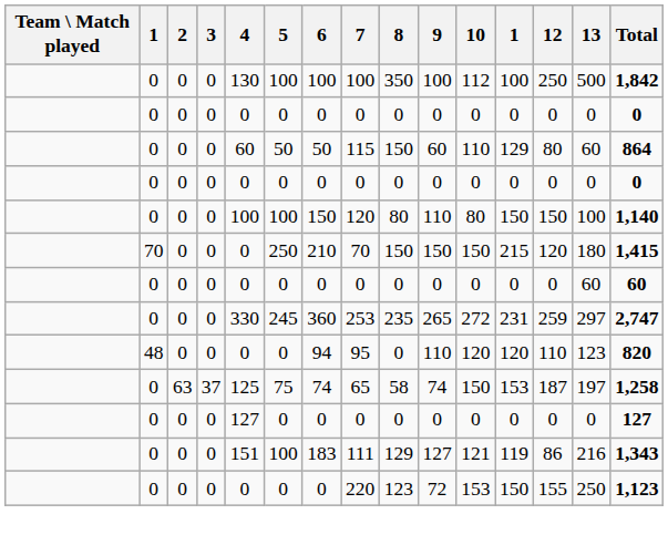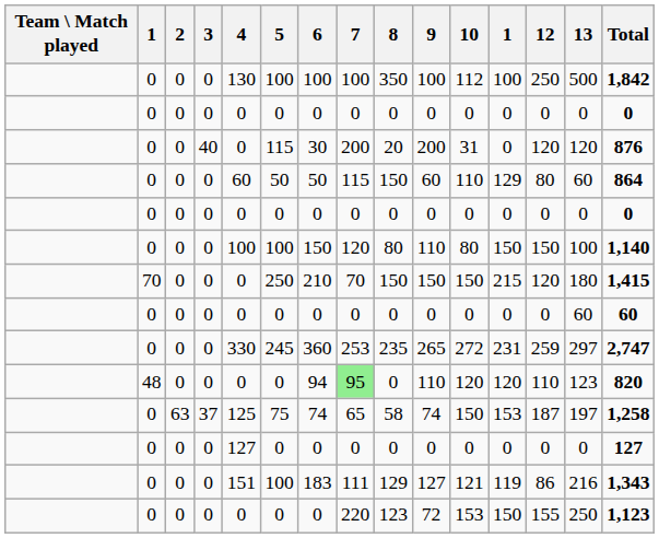 <table class="wikitable sortable" style="font-size: 74%; text-align:center;">
 <tr>
 <th style="width:76px;">Team \ Match played</th>
 <th align=center>1</th>
 <th align=center>2</th>
 <th align=center>3</th>
 <th align=center>4</th>
 <th align=center>5</th>
 <th align=center>6</th>
 <th align=center>7</th>
 <th align=center>8</th>
 <th align=center>9</th>
 <th align=center>10</th>
 <th align=center>1</th>
 <th align=center>12</th>
 <th align=center>13</th>
 <th align=center>Total</th>
 </tr>
 <tr align=center>
 <td align=left></td>
 <td>0</td>
 <td>0</td>
 <td>0</td>
 <td>130</td>
 <td>100</td>
 <td>100</td>
 <td>100</td>
 <td>350</td>
 <td>100</td>
 <td>112</td>
 <td>100</td>
 <td>250</td>
 <td>500</td>
 <td><strong> 1,842 </strong></td>
 </tr>
 <tr align=center>
 <td align=left></td>
 <td>0</td>
 <td>0</td>
 <td>0</td>
 <td>0</td>
 <td>0</td>
 <td>0</td>
 <td>0</td>
 <td>0</td>
 <td>0</td>
 <td>0</td>
 <td>0</td>
 <td>0</td>
 <td>0</td>
 <td><strong> 0 </strong></td>
+</tr>
+<tr align=center>
+<td align=left></td>
+<td>0</td>
+<td>0</td>
+<td>40</td>
+<td>0</td>
+<td>115</td>
+<td>30</td>
+<td>200</td>
+<td>20</td>
+<td>200</td>
+<td>31</td>
+<td>0</td>
+<td>120</td>
+<td>120</td>
+<td><strong> 876 </strong></td>
 </tr>
 <tr align=center>
 <td align=left></td>
 <td>0</td>
 <td>0</td>
 <td>0</td>
 <td>60</td>
 <td>50</td>
 <td>50</td>
 <td>115</td>
 <td>150</td>
 <td>60</td>
 <td>110</td>
 <td>129</td>
 <td>80</td>
 <td>60</td>
 <td><strong> 864 </strong></td>
 </tr>
 <tr align=center>
 <td align=left></td>
 <td>0</td>
 <td>0</td>
 <td>0</td>
 <td>0</td>
 <td>0</td>
 <td>0</td>
 <td>0</td>
 <td>0</td>
 <td>0</td>
 <td>0</td>
 <td>0</td>
 <td>0</td>
 <td>0</td>
 <td><strong> 0 </strong></td>
 </tr>
 <tr align=center>
 <td align=left></td>
 <td>0</td>
 <td>0</td>
 <td>0</td>
 <td>100</td>
 <td>100</td>
 <td>150</td>
 <td>120</td>
 <td>80</td>
 <td>110</td>
 <td>80</td>
 <td>150</td>
 <td>150</td>
 <td>100</td>
 <td><strong> 1,140 </strong></td>
 </tr>
 <tr align=center>
 <td align=left></td>
 <td>70</td>
 <td>0</td>
 <td>0</td>
 <td>0</td>
 <td>250</td>
 <td>210</td>
 <td>70</td>
 <td>150</td>
 <td>150</td>
 <td>150</td>
 <td>215</td>
 <td>120</td>
 <td>180</td>
 <td><strong> 1,415 </strong></td>
 </tr>
 <tr align=center>
 <td align=left></td>
 <td>0</td>
 <td>0</td>
 <td>0</td>
 <td>0</td>
 <td>0</td>
 <td>0</td>
 <td>0</td>
 <td>0</td>
 <td>0</td>
 <td>0</td>
 <td>0</td>
 <td>0</td>
 <td>60</td>
 <td><strong> 60 </strong></td>
 </tr>
 <tr align=center>
 <td align=left></td>
 <td>0</td>
 <td>0</td>
 <td>0</td>
 <td>330</td>
 <td>245</td>
 <td>360</td>
 <td>253</td>
 <td>235</td>
 <td>265</td>
 <td>272</td>
 <td>231</td>
 <td>259</td>
 <td>297</td>
 <td><strong> 2,747 </strong></td>
 </tr>
 <tr align=center>
 <td align=left></td>
 <td>48</td>
 <td>0</td>
 <td>0</td>
 <td>0</td>
 <td>0</td>
 <td>94</td>
-<td>95</td>
+<td style="background: lightgreen;">95</td>
 <td>0</td>
 <td>110</td>
 <td>120</td>
 <td>120</td>
 <td>110</td>
 <td>123</td>
 <td><strong> 820 </strong></td>
 </tr>
 <tr align=center>
 <td align=left></td>
 <td>0</td>
 <td>63</td>
 <td>37</td>
 <td>125</td>
 <td>75</td>
 <td>74</td>
 <td>65</td>
 <td>58</td>
 <td>74</td>
 <td>150</td>
 <td>153</td>
 <td>187</td>
 <td>197</td>
 <td><strong> 1,258 </strong></td>
 </tr>
 <tr align=center>
 <td align=left></td>
 <td>0</td>
 <td>0</td>
 <td>0</td>
 <td>127</td>
 <td>0</td>
 <td>0</td>
 <td>0</td>
 <td>0</td>
 <td>0</td>
 <td>0</td>
 <td>0</td>
 <td>0</td>
 <td>0</td>
 <td><strong> 127 </strong></td>
 </tr>
 <tr align=center>
 <td align=left></td>
 <td>0</td>
 <td>0</td>
 <td>0</td>
 <td>151</td>
 <td>100</td>
 <td>183</td>
 <td>111</td>
 <td>129</td>
 <td>127</td>
 <td>121</td>
 <td>119</td>
 <td>86</td>
 <td>216</td>
 <td><strong> 1,343 </strong></td>
 </tr>
 <tr align=center>
 <td align=left></td>
 <td>0</td>
 <td>0</td>
 <td>0</td>
 <td>0</td>
 <td>0</td>
 <td>0</td>
 <td>220</td>
 <td>123</td>
 <td>72</td>
 <td>153</td>
 <td>150</td>
 <td>155</td>
 <td>250</td>
 <td><strong> 1,123 </strong></td>
 </tr>
 </table>
